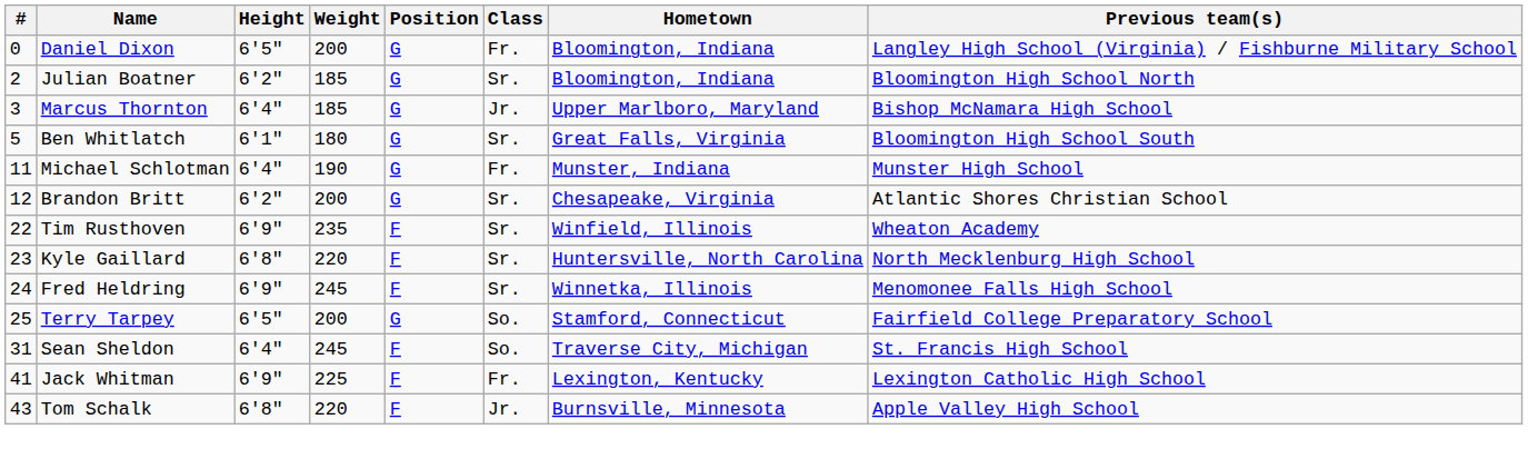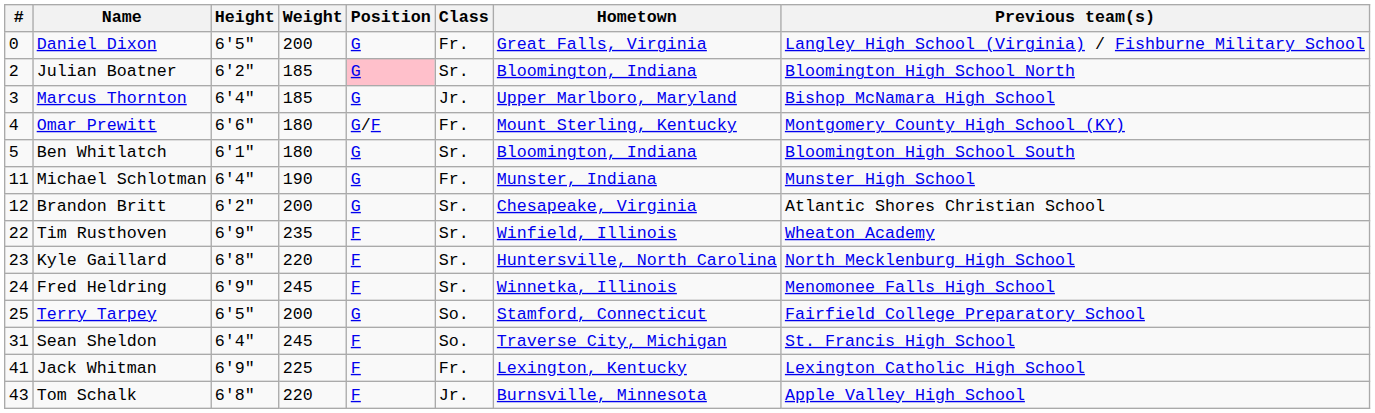 <table class="wikitable sortable" style="font-size: 95%;">
 <tr>
 <th>#</th>
 <th>Name</th>
 <th>Height</th>
 <th>Weight</th>
 <th>Position</th>
 <th>Class</th>
 <th>Hometown</th>
 <th>Previous team(s)</th>
 </tr>
 <tr>
 <td>0</td>
 <td><a href='#'>Daniel Dixon</a></td>
 <td>6'5"</td>
 <td>200</td>
 <td><a href='#'>G</a></td>
 <td>Fr.</td>
-<td><a href='#'>Bloomington, Indiana</a></td>
+<td><a href='#'>Great Falls, Virginia</a></td>
 <td><a href='#'>Langley High School (Virginia)</a> / <a href='#'>Fishburne Military School</a></td>
 </tr>
 <tr>
 <td>2</td>
 <td>Julian Boatner</td>
 <td>6'2"</td>
 <td>185</td>
-<td><a href='#'>G</a></td>
+<td style="background: pink;"><a href='#'>G</a></td>
 <td>Sr.</td>
 <td><a href='#'>Bloomington, Indiana</a></td>
 <td><a href='#'>Bloomington High School North</a></td>
 </tr>
 <tr>
 <td>3</td>
 <td><a href='#'>Marcus Thornton</a></td>
 <td>6'4"</td>
 <td>185</td>
 <td><a href='#'>G</a></td>
 <td>Jr.</td>
 <td><a href='#'>Upper Marlboro, Maryland</a></td>
 <td><a href='#'>Bishop McNamara High School</a></td>
 </tr>
 <tr>
+<td>4</td>
+<td><a href='#'>Omar Prewitt</a></td>
+<td>6'6"</td>
+<td>180</td>
+<td><a href='#'>G</a>/<a href='#'>F</a></td>
+<td>Fr.</td>
+<td><a href='#'>Mount Sterling, Kentucky</a></td>
+<td><a href='#'>Montgomery County High School (KY)</a></td>
+</tr>
+<tr>
 <td>5</td>
 <td>Ben Whitlatch</td>
 <td>6'1"</td>
 <td>180</td>
 <td><a href='#'>G</a></td>
 <td>Sr.</td>
-<td><a href='#'>Great Falls, Virginia</a></td>
+<td><a href='#'>Bloomington, Indiana</a></td>
 <td><a href='#'>Bloomington High School South</a></td>
 </tr>
 <tr>
 <td>11</td>
 <td>Michael Schlotman</td>
 <td>6'4"</td>
 <td>190</td>
 <td><a href='#'>G</a></td>
 <td>Fr.</td>
 <td><a href='#'>Munster, Indiana</a></td>
 <td><a href='#'>Munster High School</a></td>
 </tr>
 <tr>
 <td>12</td>
 <td>Brandon Britt</td>
 <td>6'2"</td>
 <td>200</td>
 <td><a href='#'>G</a></td>
 <td>Sr.</td>
 <td><a href='#'>Chesapeake, Virginia</a></td>
 <td>Atlantic Shores Christian School</td>
 </tr>
 <tr>
 <td>22</td>
 <td>Tim Rusthoven</td>
 <td>6'9"</td>
 <td>235</td>
 <td><a href='#'>F</a></td>
 <td>Sr.</td>
 <td><a href='#'>Winfield, Illinois</a></td>
 <td><a href='#'>Wheaton Academy</a></td>
 </tr>
 <tr>
 <td>23</td>
 <td>Kyle Gaillard</td>
 <td>6'8"</td>
 <td>220</td>
 <td><a href='#'>F</a></td>
 <td>Sr.</td>
 <td><a href='#'>Huntersville, North Carolina</a></td>
 <td><a href='#'>North Mecklenburg High School</a></td>
 </tr>
 <tr>
 <td>24</td>
 <td>Fred Heldring</td>
 <td>6'9"</td>
 <td>245</td>
 <td><a href='#'>F</a></td>
 <td>Sr.</td>
 <td><a href='#'>Winnetka, Illinois</a></td>
 <td><a href='#'>Menomonee Falls High School</a></td>
 </tr>
 <tr>
 <td>25</td>
 <td><a href='#'>Terry Tarpey</a></td>
 <td>6'5"</td>
 <td>200</td>
 <td><a href='#'>G</a></td>
 <td>So.</td>
 <td><a href='#'>Stamford, Connecticut</a></td>
 <td><a href='#'>Fairfield College Preparatory School</a></td>
 </tr>
 <tr>
 <td>31</td>
 <td>Sean Sheldon</td>
 <td>6'4"</td>
 <td>245</td>
 <td><a href='#'>F</a></td>
 <td>So.</td>
 <td><a href='#'>Traverse City, Michigan</a></td>
 <td><a href='#'>St. Francis High School</a></td>
 </tr>
 <tr>
 <td>41</td>
 <td>Jack Whitman</td>
 <td>6'9"</td>
 <td>225</td>
 <td><a href='#'>F</a></td>
 <td>Fr.</td>
 <td><a href='#'>Lexington, Kentucky</a></td>
 <td><a href='#'>Lexington Catholic High School</a></td>
 </tr>
 <tr>
 <td>43</td>
 <td>Tom Schalk</td>
 <td>6'8"</td>
 <td>220</td>
 <td><a href='#'>F</a></td>
 <td>Jr.</td>
 <td><a href='#'>Burnsville, Minnesota</a></td>
 <td><a href='#'>Apple Valley High School</a></td>
 </tr>
 </table>
